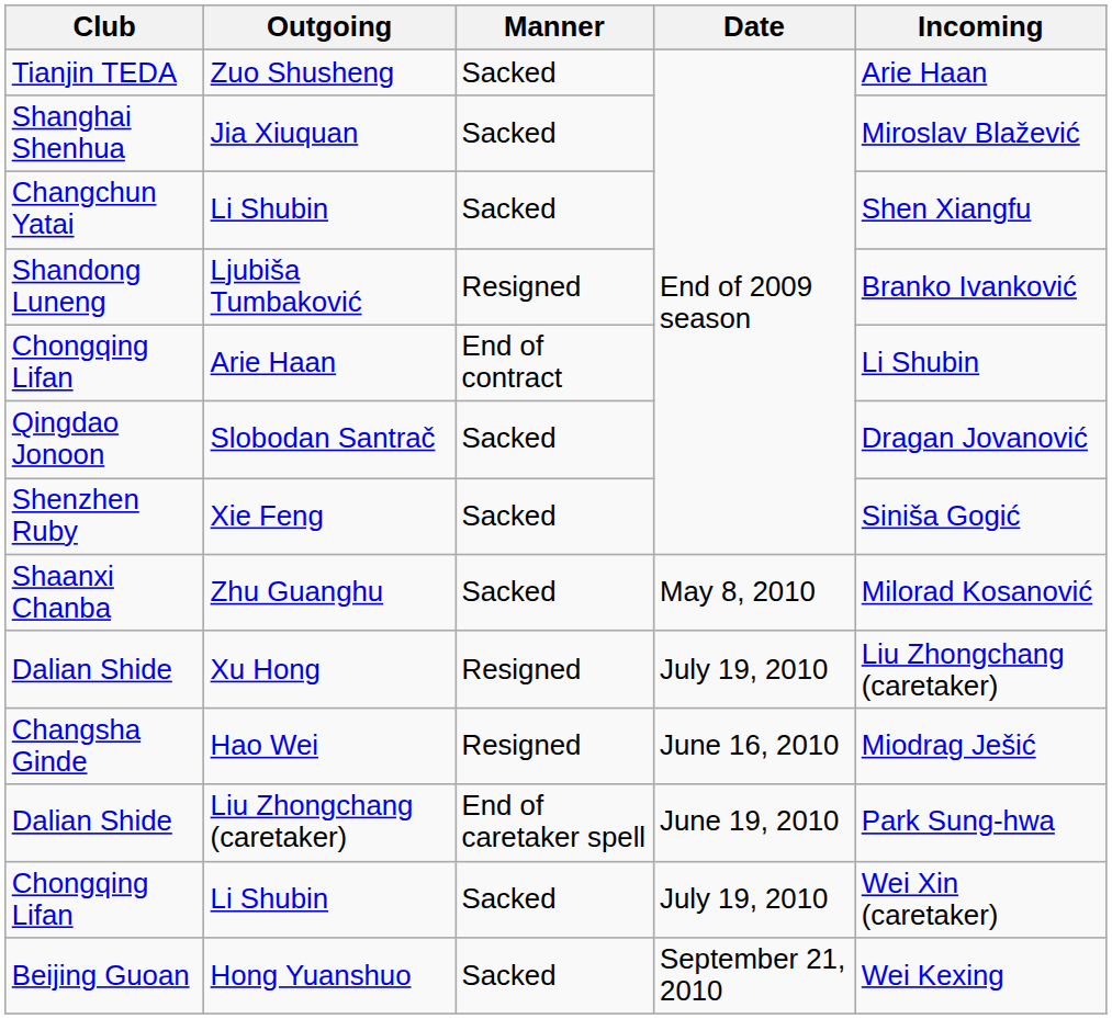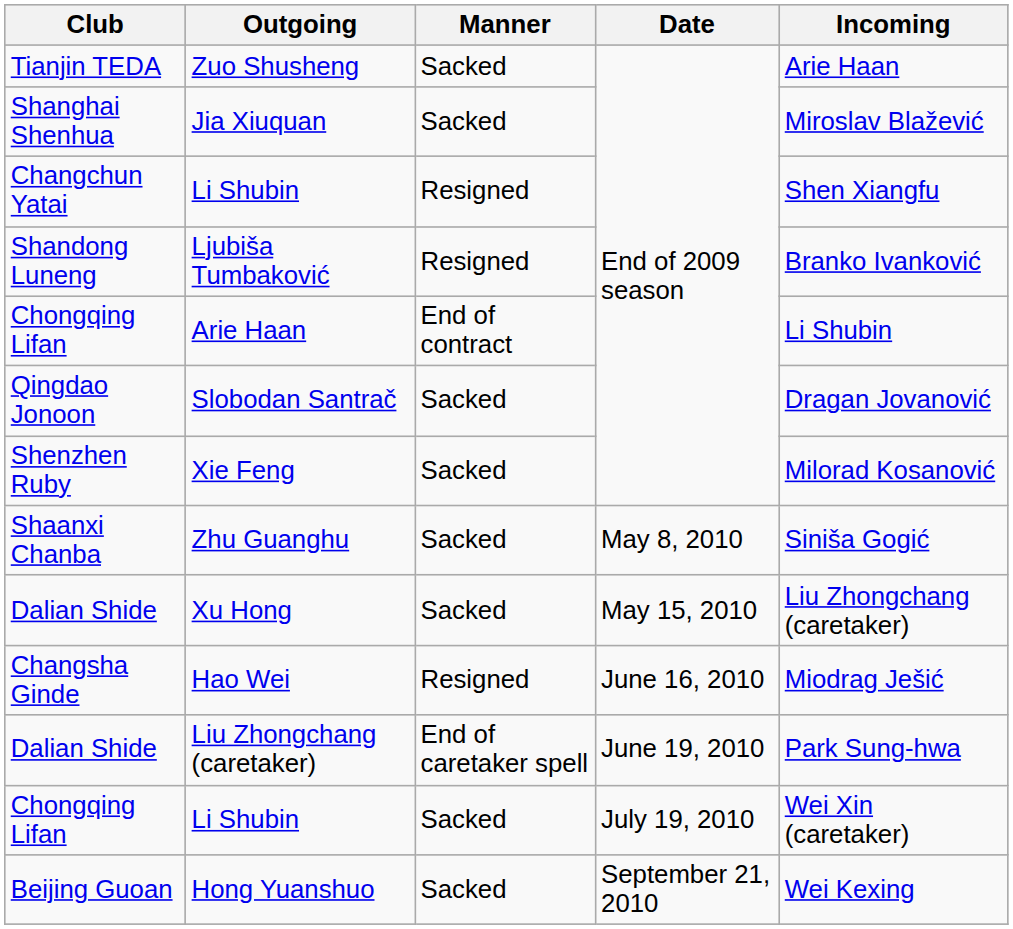 <table class="wikitable" style="width:100%;">
 <tr>
 <th>Club</th>
 <th>Outgoing</th>
 <th>Manner</th>
 <th>Date</th>
 <th>Incoming</th>
 </tr>
 <tr>
 <td><a href='#'>Tianjin TEDA</a></td>
 <td> <a href='#'>Zuo Shusheng</a></td>
 <td>Sacked</td>
 <td rowspan=7>End of 2009 season</td>
 <td> <a href='#'>Arie Haan</a></td>
 </tr>
 <tr>
 <td><a href='#'>Shanghai Shenhua</a></td>
 <td> <a href='#'>Jia Xiuquan</a></td>
 <td>Sacked</td>
 <td> <a href='#'>Miroslav Blažević</a></td>
 </tr>
 <tr>
 <td><a href='#'>Changchun Yatai</a></td>
 <td> <a href='#'>Li Shubin</a></td>
-<td>Sacked</td>
+<td>Resigned</td>
 <td> <a href='#'>Shen Xiangfu</a></td>
 </tr>
 <tr>
 <td><a href='#'>Shandong Luneng</a></td>
 <td> <a href='#'>Ljubiša Tumbaković</a></td>
 <td>Resigned</td>
 <td> <a href='#'>Branko Ivanković</a></td>
 </tr>
 <tr>
 <td><a href='#'>Chongqing Lifan</a></td>
 <td> <a href='#'>Arie Haan</a></td>
 <td>End of contract</td>
 <td> <a href='#'>Li Shubin</a></td>
 </tr>
 <tr>
 <td><a href='#'>Qingdao Jonoon</a></td>
 <td> <a href='#'>Slobodan Santrač</a></td>
 <td>Sacked</td>
 <td> <a href='#'>Dragan Jovanović</a></td>
 </tr>
 <tr>
 <td><a href='#'>Shenzhen Ruby</a></td>
 <td> <a href='#'>Xie Feng</a></td>
 <td>Sacked</td>
-<td> <a href='#'>Siniša Gogić</a></td>
+<td> <a href='#'>Milorad Kosanović</a></td>
 </tr>
 <tr>
 <td><a href='#'>Shaanxi Chanba</a></td>
 <td> <a href='#'>Zhu Guanghu</a></td>
 <td>Sacked</td>
 <td>May 8, 2010</td>
-<td> <a href='#'>Milorad Kosanović</a></td>
+<td> <a href='#'>Siniša Gogić</a></td>
 </tr>
 <tr>
 <td><a href='#'>Dalian Shide</a></td>
 <td> <a href='#'>Xu Hong</a></td>
-<td>Resigned</td>
-<td>July 19, 2010</td>
+<td>Sacked</td>
+<td>May 15, 2010</td>
 <td> <a href='#'>Liu Zhongchang</a> (caretaker)</td>
 </tr>
 <tr>
 <td><a href='#'>Changsha Ginde</a></td>
 <td> <a href='#'>Hao Wei</a></td>
 <td>Resigned</td>
 <td>June 16, 2010</td>
 <td> <a href='#'>Miodrag Ješić</a></td>
 </tr>
 <tr>
 <td><a href='#'>Dalian Shide</a></td>
 <td> <a href='#'>Liu Zhongchang</a> (caretaker)</td>
 <td>End of caretaker spell</td>
 <td>June 19, 2010</td>
 <td> <a href='#'>Park Sung-hwa</a></td>
 </tr>
 <tr>
 <td><a href='#'>Chongqing Lifan</a></td>
 <td> <a href='#'>Li Shubin</a></td>
 <td>Sacked</td>
 <td>July 19, 2010</td>
 <td> <a href='#'>Wei Xin</a> (caretaker)</td>
 </tr>
 <tr>
 <td><a href='#'>Beijing Guoan</a></td>
 <td> <a href='#'>Hong Yuanshuo</a></td>
 <td>Sacked</td>
 <td>September 21, 2010</td>
 <td> <a href='#'>Wei Kexing</a></td>
 </tr>
 </table>
